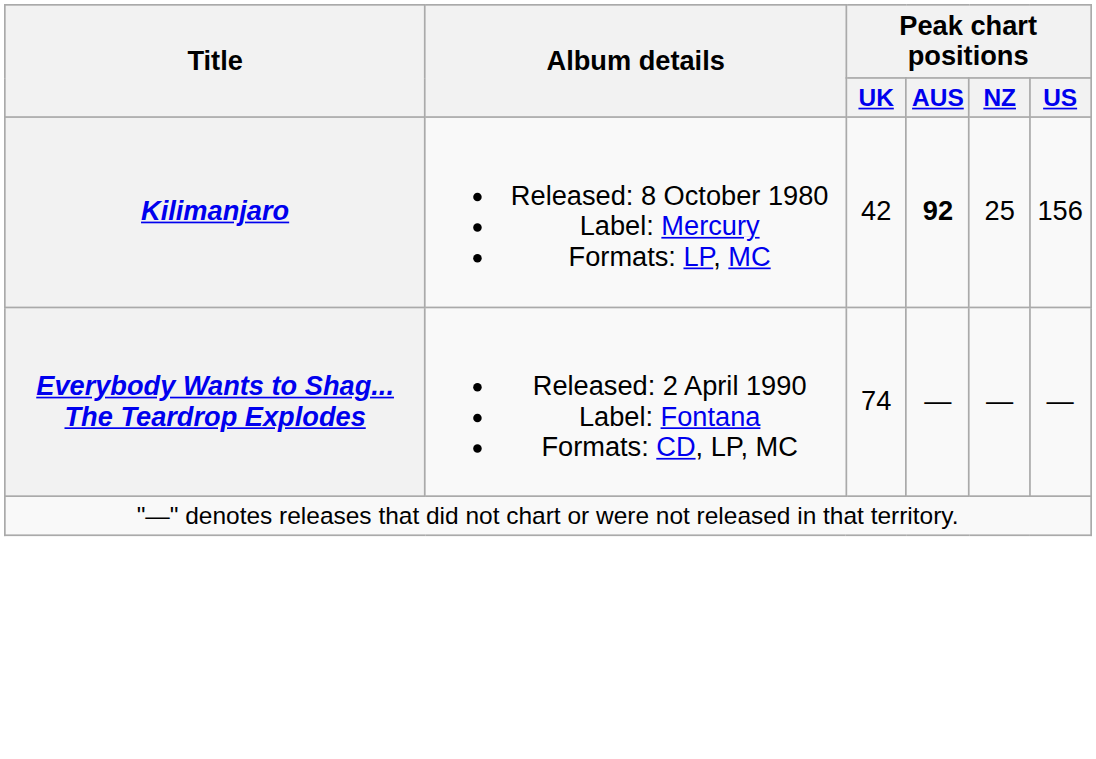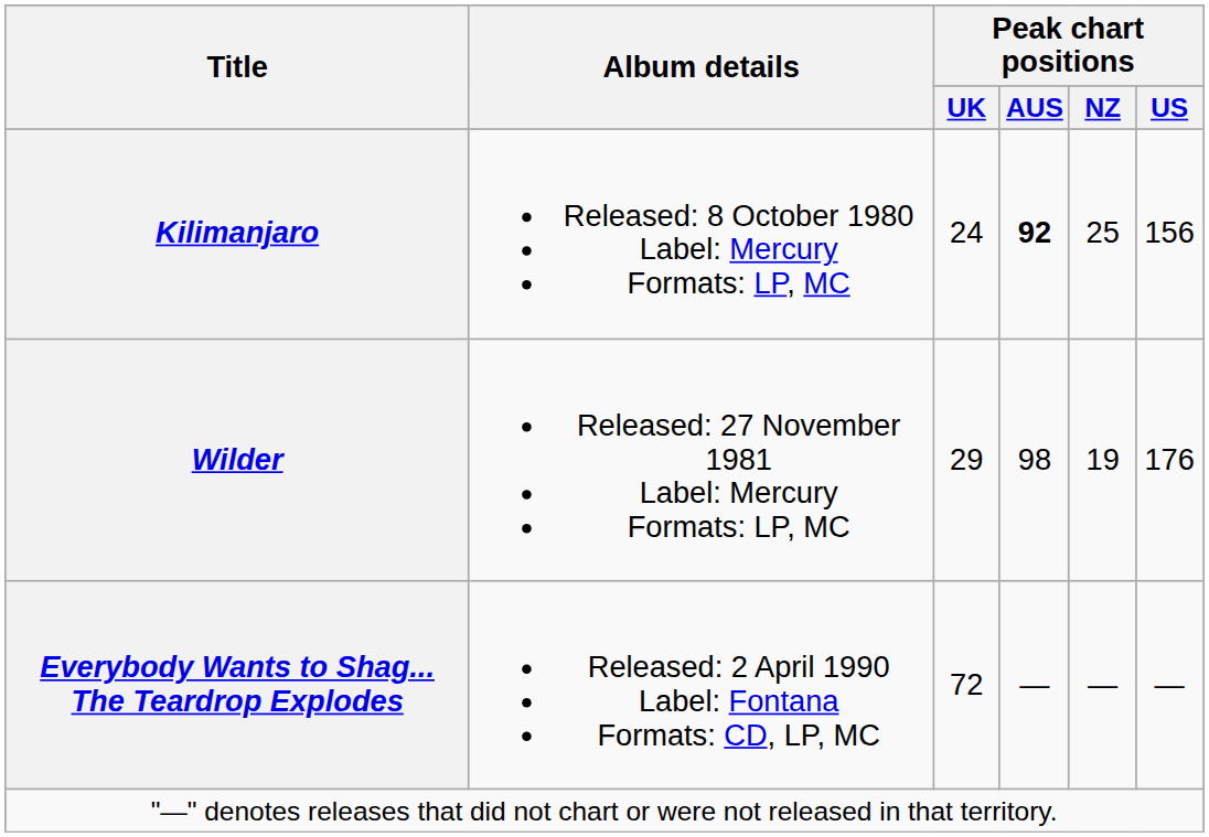 <table class="wikitable plainrowheaders" style="text-align:center;">
 <tr>
 <th rowspan="2" scope="col" style="width:15em;">Title</th>
 <th rowspan="2" scope="col" style="width:15em;">Album details</th>
 <th colspan="4">Peak chart positions</th>
 </tr>
 <tr>
 <th scope="col" style="width:2em;font-size:90%;"><a href='#'>UK</a><br></th>
 <th scope="col" style="width:2em;font-size:90%;"><a href='#'>AUS</a><br></th>
 <th scope="col" style="width:2em;font-size:90%;"><a href='#'>NZ</a><br></th>
 <th scope="col" style="width:2em;font-size:90%;"><a href='#'>US</a><br></th>
 </tr>
 <tr>
 <th scope="row"><em><a href='#'>Kilimanjaro</a></em></th>
 <td><br><ul><li>Released: 8 October 1980</li><li>Label: <a href='#'>Mercury</a></li><li>Formats: <a href='#'>LP</a>, <a href='#'>MC</a></li></ul></td>
-<td>42</td>
+<td>24</td>
 <td><strong>92</strong></td>
 <td>25</td>
 <td>156</td>
 </tr>
 <tr>
+<th scope="row"><em><a href='#'>Wilder</a></em></th>
+<td><br><ul><li>Released: 27 November 1981</li><li>Label: Mercury</li><li>Formats: LP, MC</li></ul></td>
+<td>29</td>
+<td>98</td>
+<td>19</td>
+<td>176</td>
+</tr>
+<tr>
 <th scope="row"><em><a href='#'>Everybody Wants to Shag... The Teardrop Explodes</a></em></th>
 <td><br><ul><li>Released: 2 April 1990</li><li>Label: <a href='#'>Fontana</a></li><li>Formats: <a href='#'>CD</a>, LP, MC</li></ul></td>
-<td>74</td>
+<td>72</td>
 <td>—</td>
 <td>—</td>
 <td>—</td>
 </tr>
 <tr>
 <td colspan="6" style="font-size:90%">"—" denotes releases that did not chart or were not released in that territory.</td>
 </tr>
 </table>
